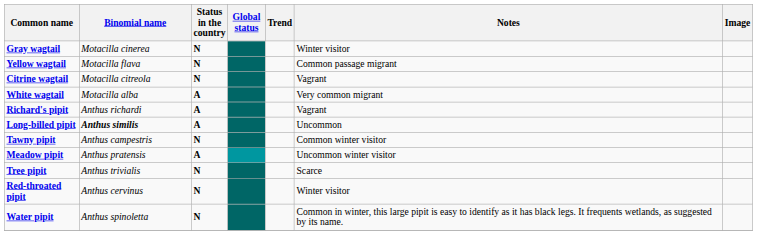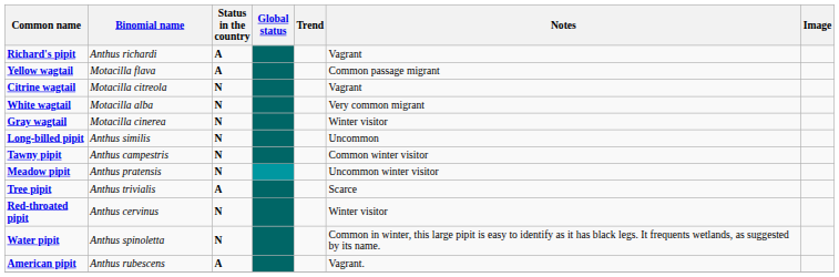 <table class="wikitable sortable">
 <tr>
 <th width="10%">Common name</th>
 <th width="15%"><a href='#'>Binomial name</a></th>
 <th data-sort-type="number" width="1%">Status in the country</th>
 <th width="5%"><a href='#'>Global status</a></th>
 <th width="1%">Trend</th>
 <th class="unsortable">Notes</th>
 <th class="unsortable">Image</th>
 </tr>
 <tr>
-<td><strong><a href='#'>Gray wagtail</a></strong></td>
-<td><em>Motacilla cinerea</em></td>
-<td><strong>N</strong></td>
+<td><strong><a href='#'>Richard's pipit</a></strong></td>
+<td><em>Anthus richardi</em></td>
+<td><strong>A</strong></td>
 <td align=center style="background: #006666"></td>
 <td align=center></td>
-<td>Winter visitor</td>
+<td>Vagrant</td>
 <td></td>
 </tr>
 <tr>
 <td><strong><a href='#'>Yellow wagtail</a></strong></td>
 <td><em>Motacilla flava</em></td>
-<td><strong>N</strong></td>
+<td><strong>A</strong></td>
 <td align=center style="background: #006666"></td>
 <td align=center></td>
 <td>Common passage migrant</td>
 <td></td>
 </tr>
 <tr>
 <td><strong><a href='#'>Citrine wagtail</a></strong></td>
 <td><em>Motacilla citreola</em></td>
 <td><strong>N</strong></td>
 <td align=center style="background: #006666"></td>
 <td align=center></td>
 <td>Vagrant</td>
 <td></td>
 </tr>
 <tr>
 <td><strong><a href='#'>White wagtail</a></strong></td>
 <td><em>Motacilla alba</em></td>
-<td><strong>A</strong></td>
+<td><strong>N</strong></td>
 <td align=center style="background: #006666"></td>
 <td align=center></td>
 <td>Very common migrant</td>
 <td></td>
 </tr>
 <tr>
-<td><strong><a href='#'>Richard's pipit</a></strong></td>
-<td><em>Anthus richardi</em></td>
-<td><strong>A</strong></td>
+<td><strong><a href='#'>Gray wagtail</a></strong></td>
+<td><em>Motacilla cinerea</em></td>
+<td><strong>N</strong></td>
 <td align=center style="background: #006666"></td>
 <td align=center></td>
-<td>Vagrant</td>
+<td>Winter visitor</td>
 <td></td>
 </tr>
 <tr>
 <td><strong><a href='#'>Long-billed pipit</a></strong></td>
-<td><strong><em>Anthus similis</em></strong></td>
-<td><strong>A</strong></td>
+<td><em>Anthus similis</em></td>
+<td><strong>N</strong></td>
 <td align=center style="background: #006666"></td>
 <td align=center></td>
 <td>Uncommon</td>
 <td></td>
 </tr>
 <tr>
 <td><strong><a href='#'>Tawny pipit</a></strong></td>
 <td><em>Anthus campestris</em></td>
 <td><strong>N</strong></td>
 <td align=center style="background: #006666"></td>
 <td align=center></td>
 <td>Common winter visitor</td>
 <td></td>
 </tr>
 <tr>
 <td><strong><a href='#'>Meadow pipit</a></strong></td>
 <td><em>Anthus pratensis</em></td>
-<td><strong>A</strong></td>
+<td><strong>N</strong></td>
 <td align=center style="background: #0097a0"></td>
 <td align=center></td>
 <td>Uncommon winter visitor</td>
 <td></td>
 </tr>
 <tr>
 <td><strong><a href='#'>Tree pipit</a></strong></td>
 <td><em>Anthus trivialis</em></td>
-<td><strong>N</strong></td>
+<td><strong>A</strong></td>
 <td align=center style="background: #006666"></td>
 <td align=center></td>
 <td>Scarce</td>
 <td></td>
 </tr>
 <tr>
 <td><strong><a href='#'>Red-throated pipit</a></strong></td>
 <td><em>Anthus cervinus</em></td>
 <td><strong>N</strong></td>
 <td align=center style="background: #006666"></td>
 <td align=center></td>
 <td>Winter visitor</td>
 <td></td>
 </tr>
 <tr>
 <td><strong><a href='#'>Water pipit</a></strong></td>
 <td><em>Anthus spinoletta</em></td>
 <td><strong>N</strong></td>
 <td align=center style="background: #006666"></td>
 <td align=center></td>
 <td>Common in winter, this large pipit is easy to identify as it has black legs. It frequents wetlands, as suggested by its name.</td>
 <td></td>
 </tr>
 <tr>
+<td><strong><a href='#'>American pipit</a></strong></td>
+<td><em>Anthus rubescens</em></td>
+<td><strong>A</strong></td>
+<td =center style="background: #006666"></td>
+<td align=center></td>
+<td>Vagrant.</td>
+<td></td>
+</tr>
+<tr>
 </tr>
 </table>
